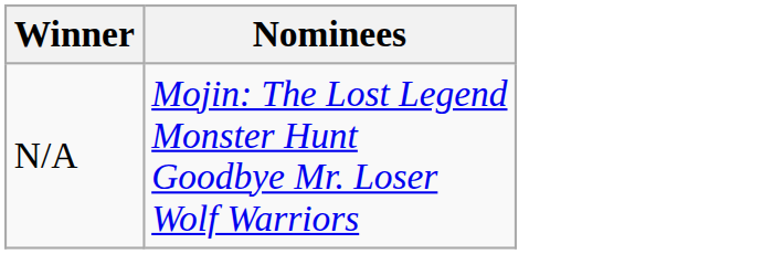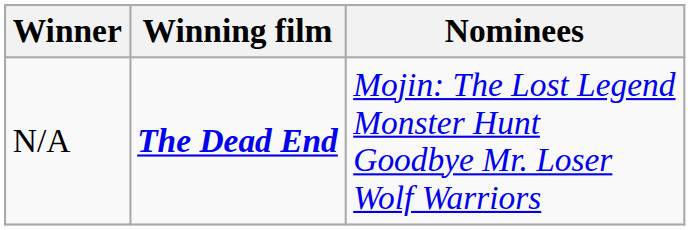 <table class="wikitable">
 <tr>
 <th>Winner</th>
+<th>Winning film</th>
 <th>Nominees</th>
 </tr>
 <tr>
 <td>N/A</td>
+<td><strong><em><a href='#'>The Dead End</a></em></strong></td>
 <td><em><a href='#'>Mojin: The Lost Legend</a></em><br><em><a href='#'>Monster Hunt</a></em><br><em><a href='#'>Goodbye Mr. Loser</a></em><br><em><a href='#'>Wolf Warriors</a></em></td>
 </tr>
 </table>
